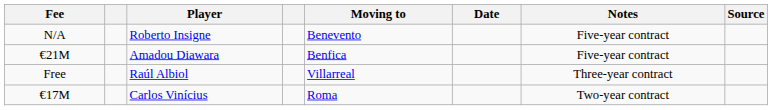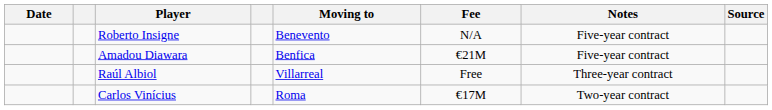 <table class="wikitable sortable">
 <tr>
-<th style="width:120px;" class="unsortable">Fee</th>
+<th style="width:80px;">Date</th>
 <th style="width:20px;"></th>
 <th style="width:190px;">Player</th>
 <th style="width:20px;"></th>
 <th style="width:180px;">Moving to</th>
-<th style="width:80px;">Date</th>
+<th style="width:120px;" class="unsortable">Fee</th>
 <th style="width:250px;" class="unsortable">Notes</th>
 <th style="width:20px;">Source</th>
 </tr>
 <tr>
-<td align=center>N/A</td>
+<td></td>
 <td align=center></td>
 <td> <a href='#'>Roberto Insigne</a></td>
 <td align=center></td>
 <td> <a href='#'>Benevento</a></td>
-<td></td>
+<td align=center>N/A</td>
 <td align=center>Five-year contract</td>
 <td></td>
 </tr>
 <tr>
-<td align="center">€21M</td>
+<td></td>
 <td align="center"></td>
 <td> <a href='#'>Amadou Diawara</a></td>
 <td align="center"></td>
 <td> <a href='#'>Benfica</a></td>
-<td></td>
+<td align="center">€21M</td>
 <td align="center">Five-year contract</td>
 <td><small></small></td>
 </tr>
 <tr>
-<td align=center>Free</td>
+<td></td>
 <td align=center></td>
 <td> <a href='#'>Raúl Albiol</a></td>
 <td align=center></td>
 <td> <a href='#'>Villarreal</a></td>
-<td></td>
+<td align=center>Free</td>
 <td align=center>Three-year contract</td>
 <td><small></small></td>
 </tr>
 <tr>
-<td align=center>€17M</td>
+<td></td>
 <td align=center></td>
 <td> <a href='#'>Carlos Vinícius</a></td>
 <td align=center></td>
 <td> <a href='#'>Roma</a></td>
-<td></td>
+<td align=center>€17M</td>
 <td align=center>Two-year contract</td>
 <td><small> </small></td>
 </tr>
 </table>
